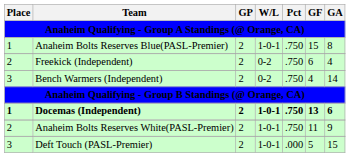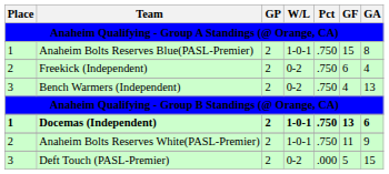 <table class="wikitable">
 <tr>
 <th>Place</th>
 <th>Team</th>
 <th>GP</th>
 <th>W/L</th>
 <th>Pct</th>
 <th>GF</th>
 <th>GA</th>
 </tr>
 <tr>
 <th style="background:blue;" colspan="9"><span>Anaheim Qualifying - Group A Standings (@ Orange, CA)</span></th>
 </tr>
 <tr>
 </tr>
 <tr style="background:#cfc;">
 <td>1</td>
 <td>Anaheim Bolts Reserves Blue(PASL-Premier)</td>
 <td>2</td>
 <td>1-0-1</td>
 <td>.750</td>
 <td>15</td>
 <td>8</td>
 </tr>
 <tr>
 </tr>
 <tr style="background:#cfc;">
 <td>2</td>
 <td>Freekick (Independent)</td>
 <td>2</td>
 <td>0-2</td>
 <td>.750</td>
 <td>6</td>
 <td>4</td>
 </tr>
 <tr>
 </tr>
 <tr style="background:#cfc;">
 <td>3</td>
 <td>Bench Warmers (Independent)</td>
 <td>2</td>
 <td>0-2</td>
 <td>.750</td>
 <td>4</td>
-<td>14</td>
+<td>13</td>
 </tr>
 <tr>
 <th style="background:blue;" colspan="9"><span>Anaheim Qualifying - Group B Standings (@ Orange, CA)</span></th>
 </tr>
 <tr>
 </tr>
 <tr style="background:#cfc;">
 <td><strong>1</strong></td>
 <td><strong>Docemas (Independent)</strong></td>
 <td><strong>2</strong></td>
 <td><strong>1-0-1</strong></td>
 <td><strong>.750</strong></td>
 <td><strong>13</strong></td>
 <td><strong>6</strong></td>
 </tr>
 <tr>
 </tr>
 <tr style="background:#cfc;">
 <td>2</td>
 <td>Anaheim Bolts Reserves White(PASL-Premier)</td>
 <td>2</td>
 <td>1-0-1</td>
 <td>.750</td>
 <td>11</td>
 <td>9</td>
 </tr>
 <tr>
 </tr>
 <tr style="background:#cfc;">
 <td>3</td>
 <td>Deft Touch (PASL-Premier)</td>
 <td>2</td>
-<td>1-0-1</td>
+<td>0-2</td>
 <td>.000</td>
 <td>5</td>
 <td>15</td>
 </tr>
 </table>
